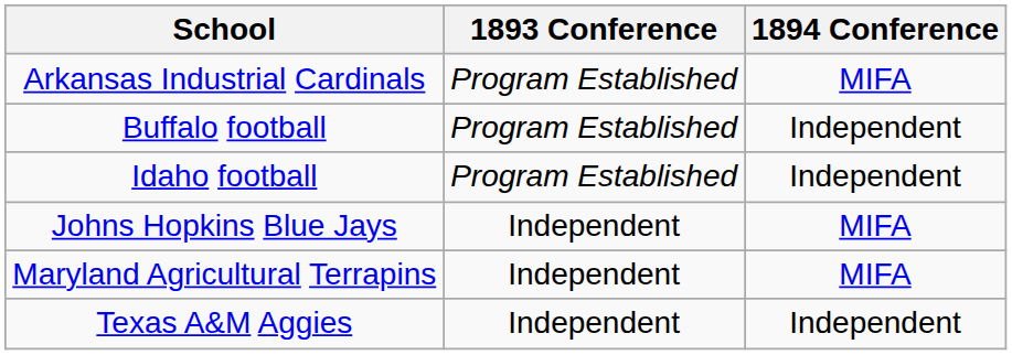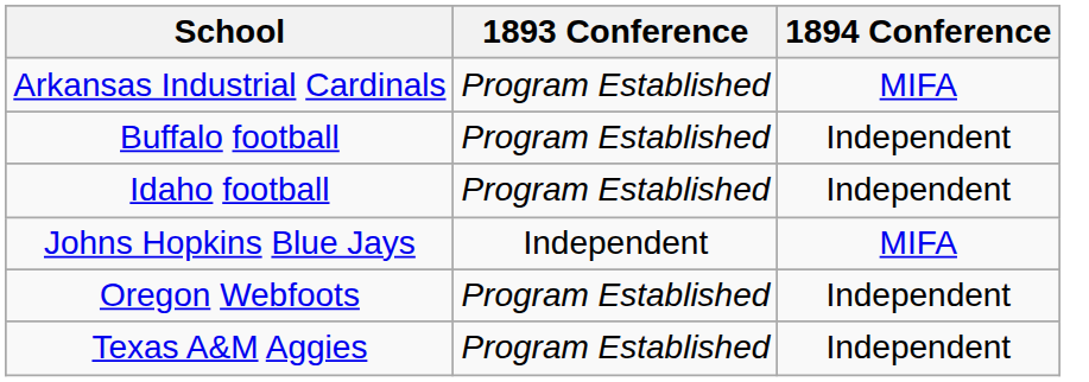 <table class="wikitable sortable">
 <tr>
 <th>School</th>
 <th>1893 Conference</th>
 <th>1894 Conference</th>
 </tr>
 <tr style="text-align:center;">
 <td><a href='#'>Arkansas Industrial</a> <a href='#'>Cardinals</a></td>
 <td><em>Program Established</em></td>
 <td><a href='#'>MIFA</a></td>
 </tr>
 <tr style="text-align:center;">
 <td><a href='#'>Buffalo</a> <a href='#'>football</a></td>
 <td><em>Program Established</em></td>
 <td>Independent</td>
 </tr>
 <tr style="text-align:center;">
 <td><a href='#'>Idaho</a> <a href='#'>football</a></td>
 <td><em>Program Established</em></td>
 <td>Independent</td>
 </tr>
 <tr style="text-align:center;">
 <td><a href='#'>Johns Hopkins</a> <a href='#'>Blue Jays</a></td>
 <td>Independent</td>
 <td><a href='#'>MIFA</a></td>
 </tr>
 <tr style="text-align:center;">
-<td><a href='#'>Maryland Agricultural</a> <a href='#'>Terrapins</a></td>
+<td><a href='#'>Oregon</a> <a href='#'>Webfoots</a></td>
+<td><em>Program Established</em></td>
 <td>Independent</td>
-<td><a href='#'>MIFA</a></td>
 </tr>
 <tr style="text-align:center;">
 <td><a href='#'>Texas A&M</a> <a href='#'>Aggies</a></td>
-<td>Independent</td>
+<td><em>Program Established</em></td>
 <td>Independent</td>
 </tr>
 </table>
